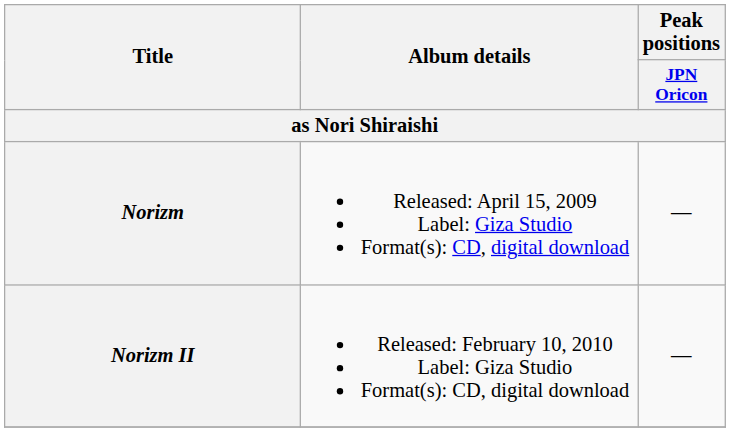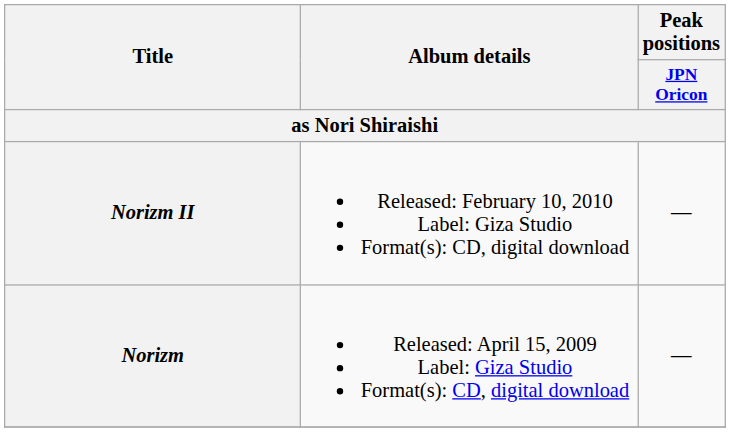 <table class="wikitable plainrowheaders" style="text-align:center;">
 <tr>
 <th style="width:14em;" rowspan="2">Title</th>
 <th style="width:16em;" rowspan="2">Album details</th>
 <th colspan="1">Peak positions</th>
 </tr>
 <tr>
 <th style="width:3em;font-size:85%"><a href='#'>JPN<br>Oricon</a><br></th>
 </tr>
 <tr>
 <th colspan="3">as Nori Shiraishi</th>
 </tr>
 <tr>
+<th scope="row"><em>Norizm II</em></th>
+<td><br><ul><li>Released: February 10, 2010</li><li>Label: Giza Studio</li><li>Format(s): CD, digital download</li></ul></td>
+<td>—</td>
+</tr>
+<tr>
 <th scope="row"><em>Norizm</em></th>
 <td><br><ul><li>Released: April 15, 2009</li><li>Label: <a href='#'>Giza Studio</a></li><li>Format(s): <a href='#'>CD</a>, <a href='#'>digital download</a></li></ul></td>
 <td>—</td>
 </tr>
 <tr>
-<th scope="row"><em>Norizm II</em></th>
-<td><br><ul><li>Released: February 10, 2010</li><li>Label: Giza Studio</li><li>Format(s): CD, digital download</li></ul></td>
-<td>—</td>
-</tr>
-<tr>
 </tr>
 </table>
